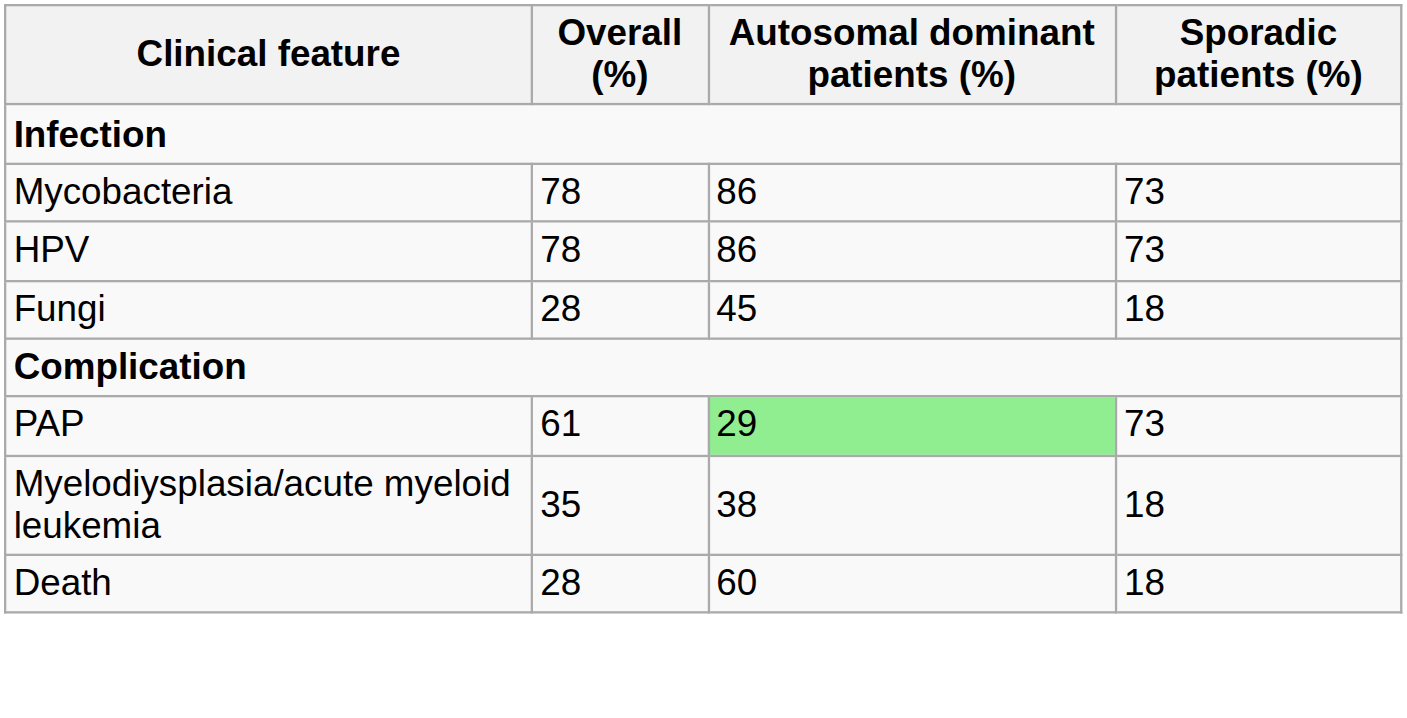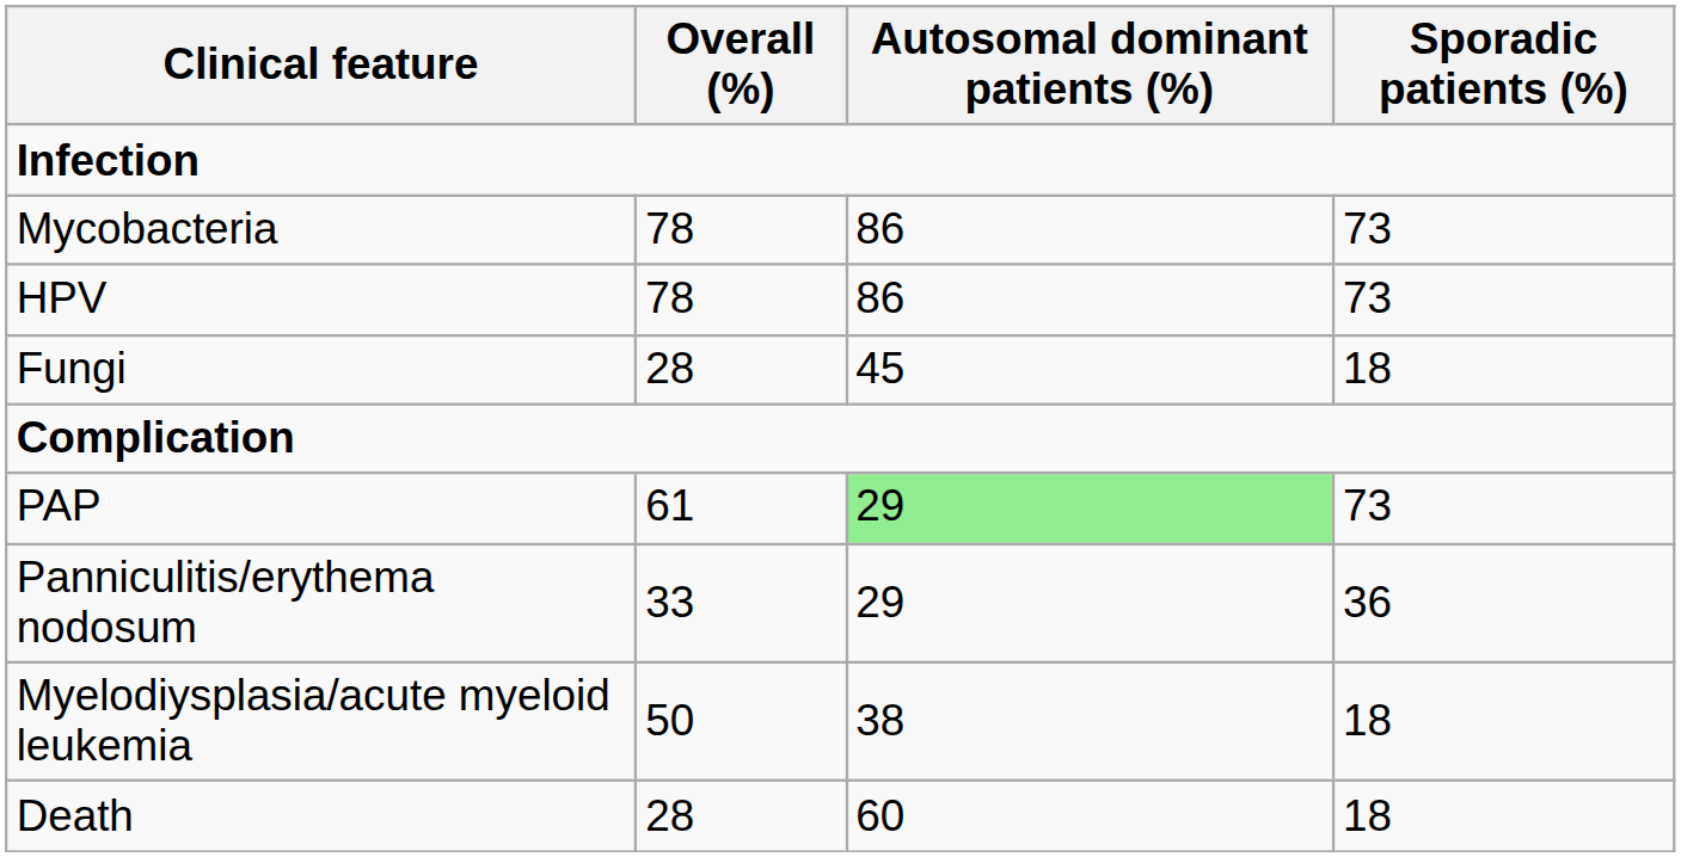 <table class="wikitable">
 <tr>
 <th scope="col">Clinical feature</th>
 <th scope="col">Overall (%)</th>
 <th scope="col">Autosomal dominant patients (%)</th>
 <th scope="col">Sporadic patients (%)</th>
 </tr>
 <tr>
 <td colspan="4" style="text-align: left;"><strong>Infection</strong></td>
 </tr>
 <tr>
 <td>Mycobacteria</td>
 <td>78</td>
 <td>86</td>
 <td>73</td>
 </tr>
 <tr>
 <td>HPV</td>
 <td>78</td>
 <td>86</td>
 <td>73</td>
 </tr>
 <tr>
 <td>Fungi</td>
 <td>28</td>
 <td>45</td>
 <td>18</td>
 </tr>
 <tr>
 <td colspan="4" style="text-align: left;"><strong>Complication</strong></td>
 </tr>
 <tr>
 <td>PAP</td>
 <td>61</td>
 <td style="background: lightgreen;">29</td>
 <td>73</td>
 </tr>
 <tr>
+<td>Panniculitis/erythema nodosum</td>
+<td>33</td>
+<td>29</td>
+<td>36</td>
+</tr>
+<tr>
 <td>Myelodiysplasia/acute myeloid leukemia</td>
-<td>35</td>
+<td>50</td>
 <td>38</td>
 <td>18</td>
 </tr>
 <tr>
 <td>Death</td>
 <td>28</td>
 <td>60</td>
 <td>18</td>
 </tr>
 </table>
